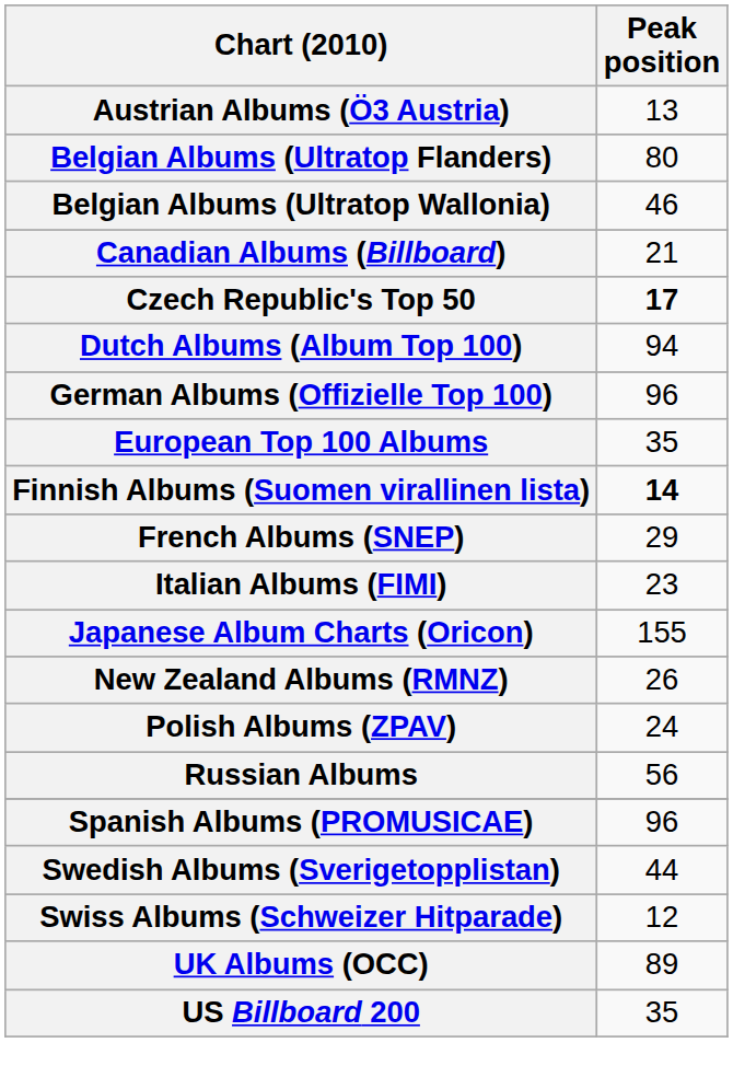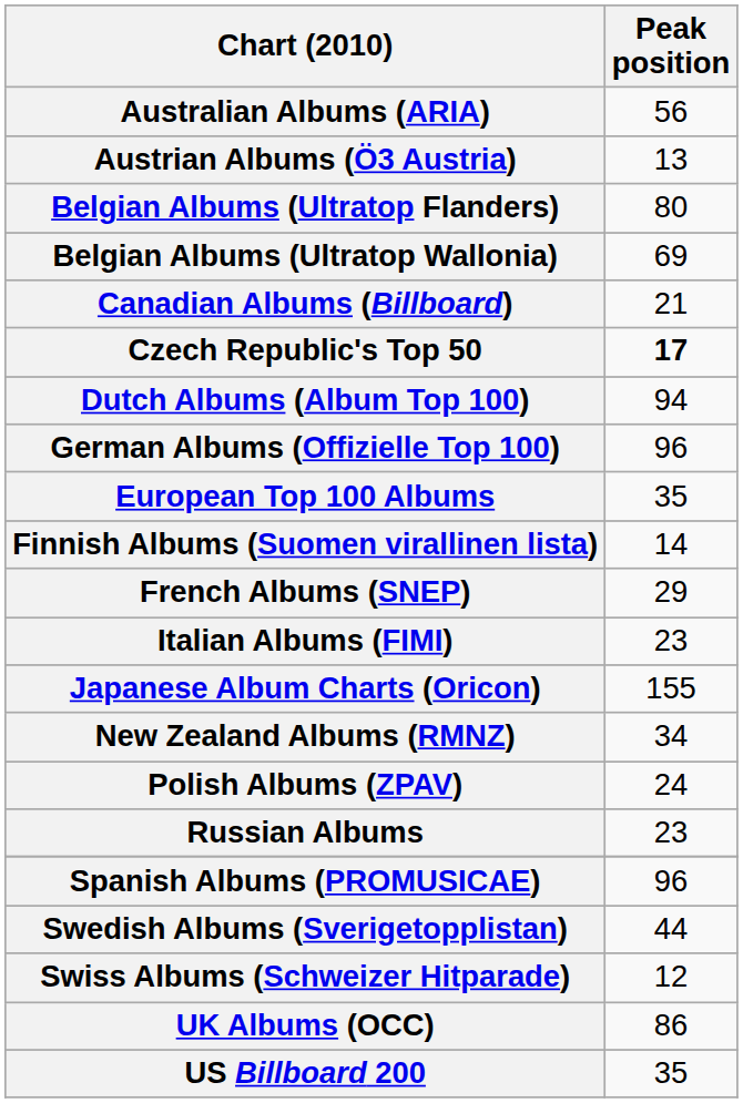 <table class="wikitable sortable plainrowheaders">
 <tr>
 <th scope="col">Chart (2010)</th>
 <th scope="col">Peak<br>position</th>
+</tr>
+<tr>
+<th scope="row">Australian Albums (<a href='#'>ARIA</a>)</th>
+<td align="center">56</td>
 </tr>
 <tr>
 <th scope="row">Austrian Albums (<a href='#'>Ö3 Austria</a>)</th>
 <td align="center">13</td>
 </tr>
 <tr>
 <th scope="row"><a href='#'>Belgian Albums</a> (<a href='#'>Ultratop</a> Flanders)</th>
 <td align="center">80</td>
 </tr>
 <tr>
 <th scope="row">Belgian Albums (Ultratop Wallonia)</th>
-<td align="center">46</td>
+<td align="center">69</td>
 </tr>
 <tr>
 <th scope="row"><a href='#'>Canadian Albums</a> (<em><a href='#'>Billboard</a></em>)</th>
 <td align="center">21</td>
 </tr>
 <tr>
 <th scope="row">Czech Republic's Top 50</th>
 <td align="center"><strong>17</strong></td>
 </tr>
 <tr>
 <th scope="row"><a href='#'>Dutch Albums</a> (<a href='#'>Album Top 100</a>)</th>
 <td align="center">94</td>
 </tr>
 <tr>
 <th scope="row">German Albums (<a href='#'>Offizielle Top 100</a>)</th>
 <td align="center">96</td>
 </tr>
 <tr>
 <th scope="row"><a href='#'>European Top 100 Albums</a></th>
 <td align="center">35</td>
 </tr>
 <tr>
 <th scope="row">Finnish Albums (<a href='#'>Suomen virallinen lista</a>)</th>
-<td align="center"><strong>14</strong></td>
+<td align="center">14</td>
 </tr>
 <tr>
 <th scope="row">French Albums (<a href='#'>SNEP</a>)</th>
 <td align="center">29</td>
 </tr>
 <tr>
 <th scope="row">Italian Albums (<a href='#'>FIMI</a>)</th>
 <td align="center">23</td>
 </tr>
 <tr>
 <th scope="row"><a href='#'>Japanese Album Charts</a> (<a href='#'>Oricon</a>)</th>
 <td align="center">155</td>
 </tr>
 <tr>
 <th scope="row">New Zealand Albums (<a href='#'>RMNZ</a>)</th>
-<td align="center">26</td>
+<td align="center">34</td>
 </tr>
 <tr>
 <th scope="row">Polish Albums (<a href='#'>ZPAV</a>)</th>
 <td align="center">24</td>
 </tr>
 <tr>
 <th scope="row">Russian Albums </th>
-<td align="center">56</td>
+<td align="center">23</td>
 </tr>
 <tr>
 </tr>
 <tr>
 <th scope="row">Spanish Albums (<a href='#'>PROMUSICAE</a>)</th>
 <td align="center">96</td>
 </tr>
 <tr>
 <th scope="row">Swedish Albums (<a href='#'>Sverigetopplistan</a>)</th>
 <td align="center">44</td>
 </tr>
 <tr>
 <th scope="row">Swiss Albums (<a href='#'>Schweizer Hitparade</a>)</th>
 <td align="center">12</td>
 </tr>
 <tr>
 <th scope="row"><a href='#'>UK Albums</a> (OCC)</th>
-<td align="center">89</td>
+<td align="center">86</td>
 </tr>
 <tr>
 <th scope="row">US <a href='#'><em>Billboard</em> 200</a></th>
 <td align="center">35</td>
 </tr>
 </table>
